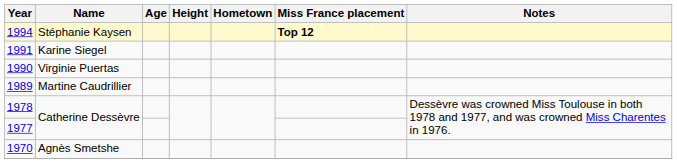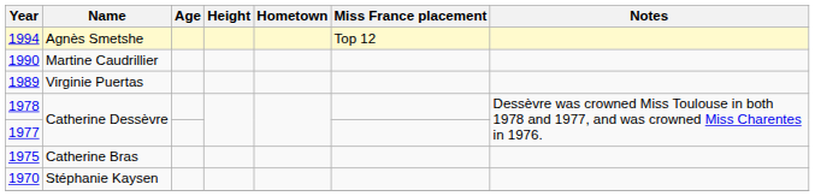 <table class="wikitable sortable">
 <tr>
 <th>Year</th>
 <th>Name</th>
 <th>Age</th>
 <th>Height</th>
 <th>Hometown</th>
 <th>Miss France placement</th>
 <th width=360>Notes</th>
 </tr>
 <tr bgcolor=#FFFACD>
 <td><a href='#'>1994</a></td>
-<td>Stéphanie Kaysen</td>
+<td>Agnès Smetshe</td>
 <td></td>
 <td></td>
 <td></td>
-<td><strong>Top 12</strong></td>
-<td></td>
-</tr>
-<tr>
-<td><a href='#'>1991</a></td>
-<td>Karine Siegel</td>
-<td></td>
-<td></td>
-<td></td>
-<td></td>
+<td>Top 12</td>
 <td></td>
 </tr>
 <tr>
 <td><a href='#'>1990</a></td>
-<td>Virginie Puertas</td>
+<td>Martine Caudrillier</td>
 <td></td>
 <td></td>
 <td></td>
 <td></td>
 <td></td>
 </tr>
 <tr>
 <td><a href='#'>1989</a></td>
-<td>Martine Caudrillier</td>
+<td>Virginie Puertas</td>
 <td></td>
 <td></td>
 <td></td>
 <td></td>
 <td></td>
 </tr>
 <tr>
 <td><a href='#'>1978</a></td>
 <td rowspan=2>Catherine Dessèvre</td>
 <td></td>
 <td rowspan=2></td>
 <td rowspan=2></td>
 <td></td>
 <td rowspan=2>Dessèvre was crowned Miss Toulouse in both 1978 and 1977, and was crowned <a href='#'>Miss Charentes</a> in 1976.</td>
 </tr>
 <tr>
 <td><a href='#'>1977</a></td>
 <td></td>
 <td></td>
 </tr>
 <tr>
+<td><a href='#'>1975</a></td>
+<td>Catherine Bras</td>
+<td></td>
+<td></td>
+<td></td>
+<td></td>
+<td></td>
+</tr>
+<tr>
 <td><a href='#'>1970</a></td>
-<td>Agnès Smetshe</td>
+<td>Stéphanie Kaysen</td>
 <td></td>
 <td></td>
 <td></td>
 <td></td>
 <td></td>
 </tr>
 <tr>
 </tr>
 </table>
